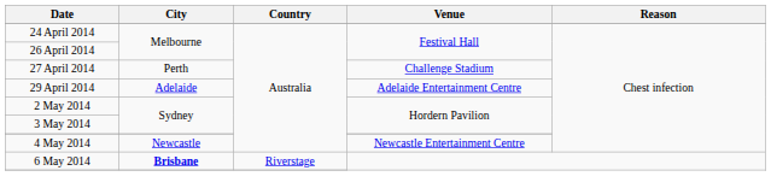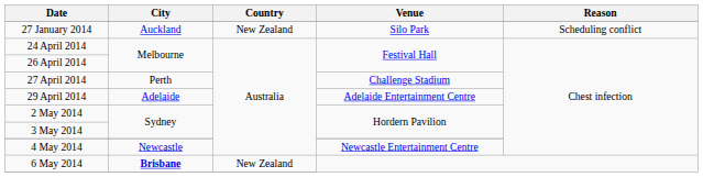 <table class="wikitable" style="text-align:center;">
 <tr>
 <th width="150">Date</th>
 <th width="150">City</th>
 <th width="150">Country</th>
 <th width="275">Venue</th>
 <th scope="col" style="width:18em;">Reason</th>
 </tr>
 <tr>
+</tr>
+<tr>
+<td>27 January 2014</td>
+<td><a href='#'>Auckland</a></td>
+<td>New Zealand</td>
+<td><a href='#'>Silo Park</a></td>
+<td>Scheduling conflict</td>
 </tr>
 <tr>
 <td>24 April 2014</td>
 <td rowspan=2>Melbourne</td>
 <td rowspan=8>Australia</td>
 <td rowspan=2><a href='#'>Festival Hall</a></td>
 <td rowspan=8>Chest infection</td>
 </tr>
 <tr>
 <td>26 April 2014</td>
 </tr>
 <tr>
 <td>27 April 2014</td>
 <td>Perth</td>
 <td><a href='#'>Challenge Stadium</a></td>
 </tr>
 <tr>
 <td>29 April 2014</td>
 <td><a href='#'>Adelaide</a></td>
 <td><a href='#'>Adelaide Entertainment Centre</a></td>
 </tr>
 <tr>
 <td>2 May 2014</td>
 <td rowspan=2>Sydney</td>
 <td rowspan=2>Hordern Pavilion</td>
 </tr>
 <tr>
 <td>3 May 2014</td>
 </tr>
 <tr>
 </tr>
 <tr>
 <td>4 May 2014</td>
 <td><a href='#'>Newcastle</a></td>
 <td><a href='#'>Newcastle Entertainment Centre</a></td>
 </tr>
 <tr>
 <td>6 May 2014</td>
 <td><strong><a href='#'>Brisbane</a></strong></td>
-<td><a href='#'>Riverstage</a></td>
+<td>New Zealand</td>
 </tr>
 <tr>
 </tr>
 </table>
